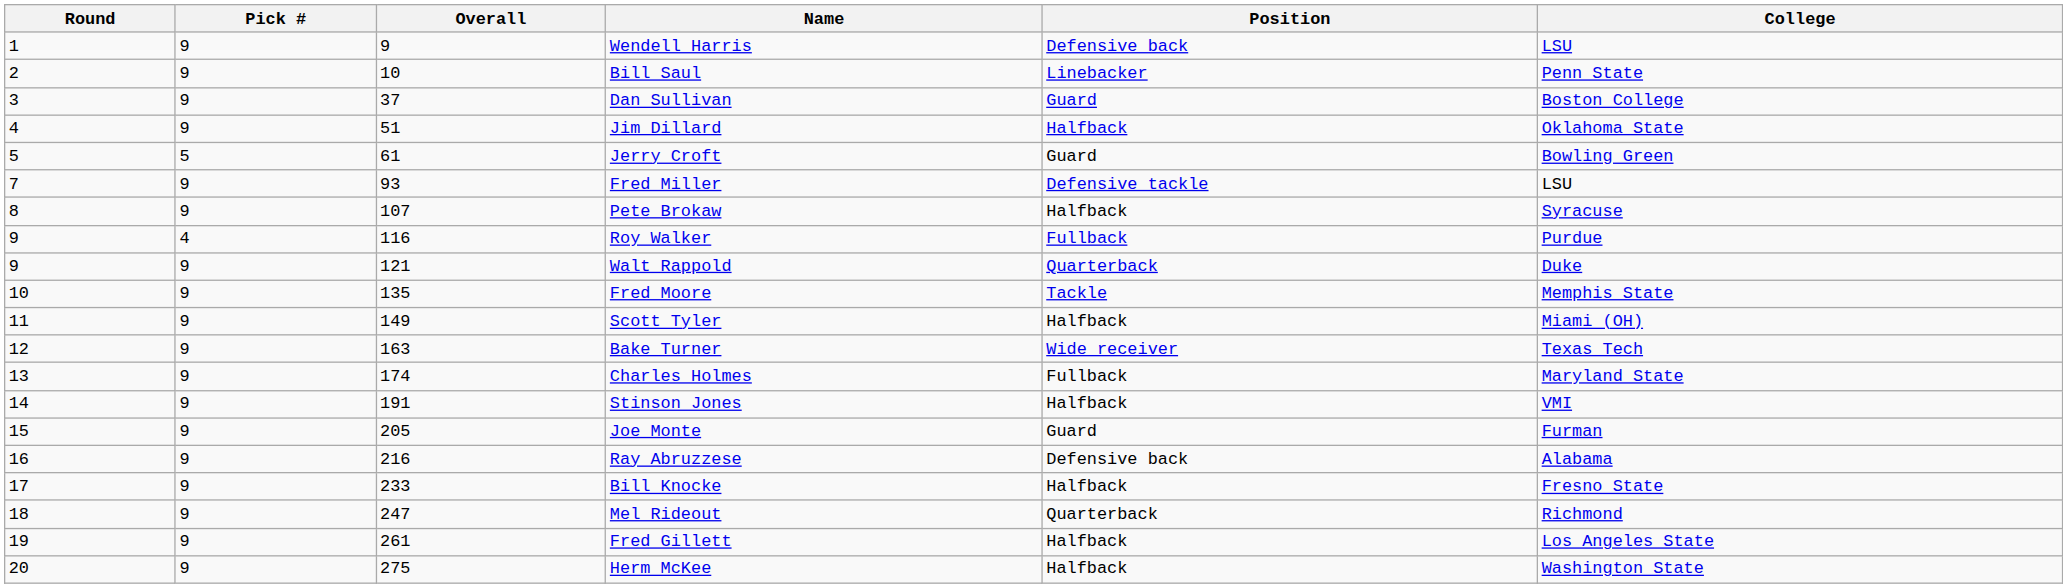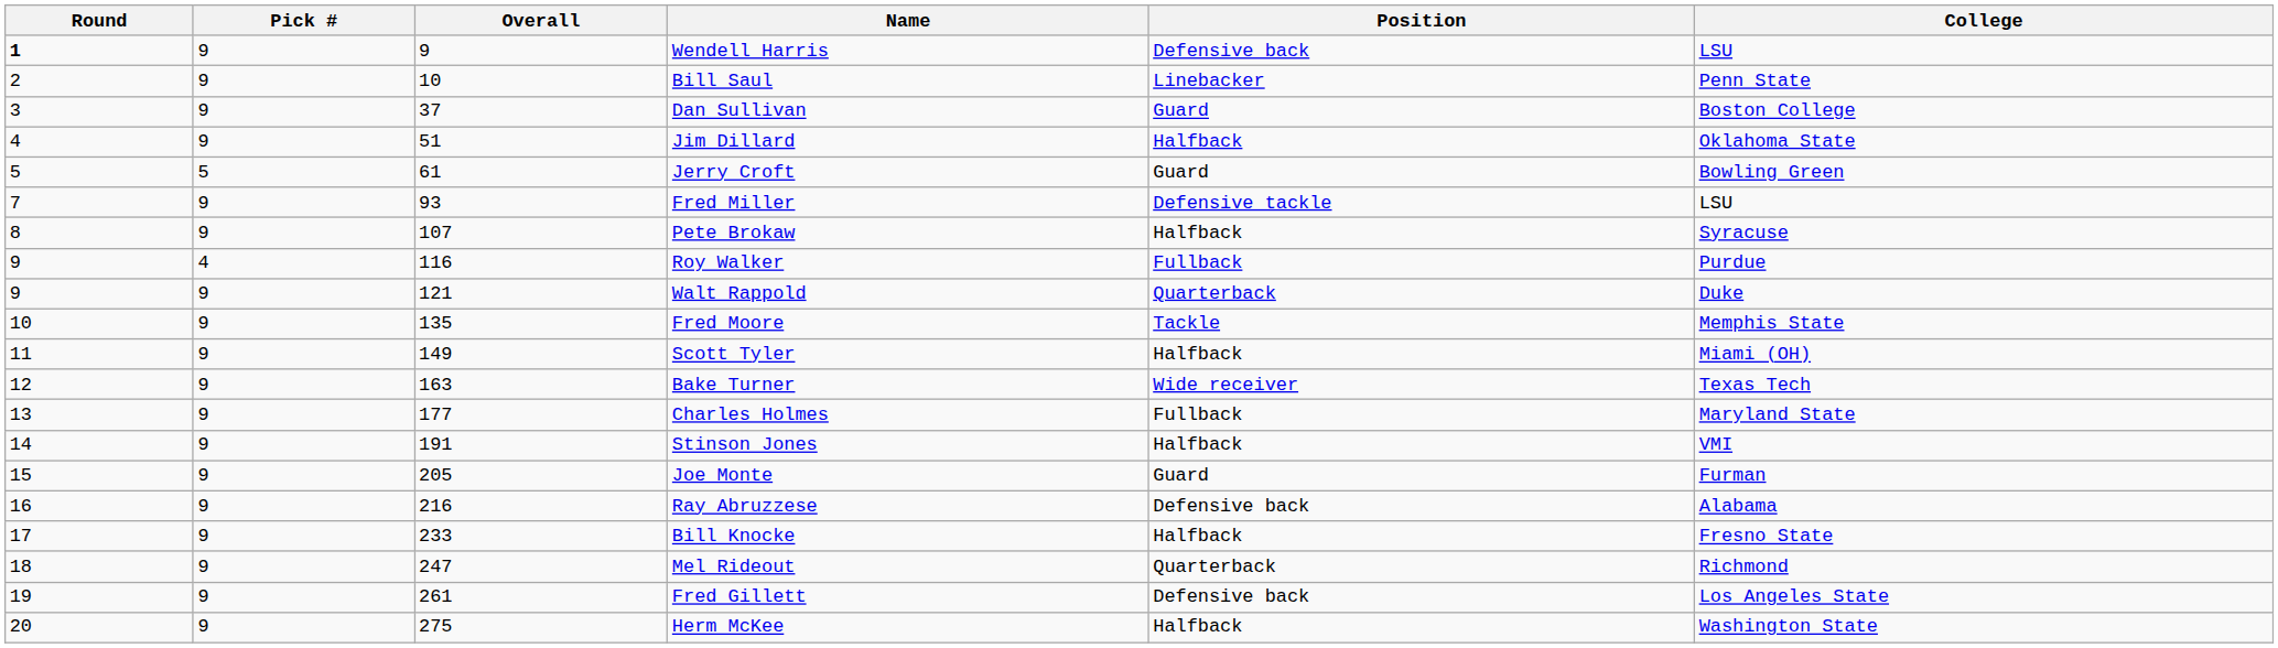 <table class="wikitable sortable sortable" style="width: 100%">
 <tr>
 <th>Round</th>
 <th>Pick #</th>
 <th>Overall</th>
 <th>Name</th>
 <th>Position</th>
 <th>College</th>
 </tr>
 <tr>
-<td>1</td>
+<td><strong>1</strong></td>
 <td>9</td>
 <td>9</td>
 <td><a href='#'>Wendell Harris</a></td>
 <td><a href='#'>Defensive back</a></td>
 <td><a href='#'>LSU</a></td>
 </tr>
 <tr>
 <td>2</td>
 <td>9</td>
 <td>10</td>
 <td><a href='#'>Bill Saul</a></td>
 <td><a href='#'>Linebacker</a></td>
 <td><a href='#'>Penn State</a></td>
 </tr>
 <tr>
 <td>3</td>
 <td>9</td>
 <td>37</td>
 <td><a href='#'>Dan Sullivan</a></td>
 <td><a href='#'>Guard</a></td>
 <td><a href='#'>Boston College</a></td>
 </tr>
 <tr>
 <td>4</td>
 <td>9</td>
 <td>51</td>
 <td><a href='#'>Jim Dillard</a></td>
 <td><a href='#'>Halfback</a></td>
 <td><a href='#'>Oklahoma State</a></td>
 </tr>
 <tr>
 <td>5</td>
 <td>5</td>
 <td>61</td>
 <td><a href='#'>Jerry Croft</a></td>
 <td>Guard</td>
 <td><a href='#'>Bowling Green</a></td>
 </tr>
 <tr>
 <td>7</td>
 <td>9</td>
 <td>93</td>
 <td><a href='#'>Fred Miller</a></td>
 <td><a href='#'>Defensive tackle</a></td>
 <td>LSU</td>
 </tr>
 <tr>
 <td>8</td>
 <td>9</td>
 <td>107</td>
 <td><a href='#'>Pete Brokaw</a></td>
 <td>Halfback</td>
 <td><a href='#'>Syracuse</a></td>
 </tr>
 <tr>
 <td>9</td>
 <td>4</td>
 <td>116</td>
 <td><a href='#'>Roy Walker</a></td>
 <td><a href='#'>Fullback</a></td>
 <td><a href='#'>Purdue</a></td>
 </tr>
 <tr>
 <td>9</td>
 <td>9</td>
 <td>121</td>
 <td><a href='#'>Walt Rappold</a></td>
 <td><a href='#'>Quarterback</a></td>
 <td><a href='#'>Duke</a></td>
 </tr>
 <tr>
 <td>10</td>
 <td>9</td>
 <td>135</td>
 <td><a href='#'>Fred Moore</a></td>
 <td><a href='#'>Tackle</a></td>
 <td><a href='#'>Memphis State</a></td>
 </tr>
 <tr>
 <td>11</td>
 <td>9</td>
 <td>149</td>
 <td><a href='#'>Scott Tyler</a></td>
 <td>Halfback</td>
 <td><a href='#'>Miami (OH)</a></td>
 </tr>
 <tr>
 <td>12</td>
 <td>9</td>
 <td>163</td>
 <td><a href='#'>Bake Turner</a></td>
 <td><a href='#'>Wide receiver</a></td>
 <td><a href='#'>Texas Tech</a></td>
 </tr>
 <tr>
 <td>13</td>
 <td>9</td>
-<td>174</td>
+<td>177</td>
 <td><a href='#'>Charles Holmes</a></td>
 <td>Fullback</td>
 <td><a href='#'>Maryland State</a></td>
 </tr>
 <tr>
 <td>14</td>
 <td>9</td>
 <td>191</td>
 <td><a href='#'>Stinson Jones</a></td>
 <td>Halfback</td>
 <td><a href='#'>VMI</a></td>
 </tr>
 <tr>
 <td>15</td>
 <td>9</td>
 <td>205</td>
 <td><a href='#'>Joe Monte</a></td>
 <td>Guard</td>
 <td><a href='#'>Furman</a></td>
 </tr>
 <tr>
 <td>16</td>
 <td>9</td>
 <td>216</td>
 <td><a href='#'>Ray Abruzzese</a></td>
 <td>Defensive back</td>
 <td><a href='#'>Alabama</a></td>
 </tr>
 <tr>
 <td>17</td>
 <td>9</td>
 <td>233</td>
 <td><a href='#'>Bill Knocke</a></td>
 <td>Halfback</td>
 <td><a href='#'>Fresno State</a></td>
 </tr>
 <tr>
 <td>18</td>
 <td>9</td>
 <td>247</td>
 <td><a href='#'>Mel Rideout</a></td>
 <td>Quarterback</td>
 <td><a href='#'>Richmond</a></td>
 </tr>
 <tr>
 <td>19</td>
 <td>9</td>
 <td>261</td>
 <td><a href='#'>Fred Gillett</a></td>
-<td>Halfback</td>
+<td>Defensive back</td>
 <td><a href='#'>Los Angeles State</a></td>
 </tr>
 <tr>
 <td>20</td>
 <td>9</td>
 <td>275</td>
 <td><a href='#'>Herm McKee</a></td>
 <td>Halfback</td>
 <td><a href='#'>Washington State</a></td>
 </tr>
 </table>
